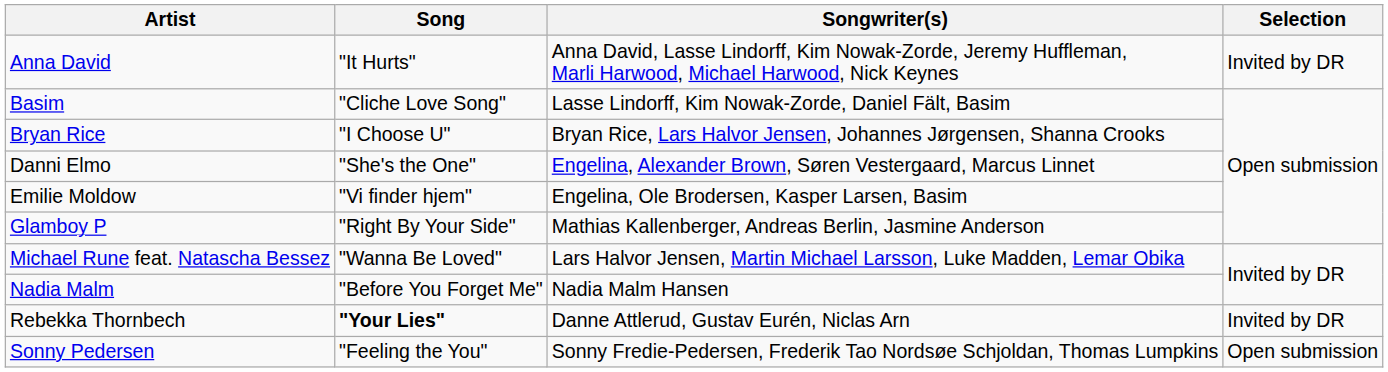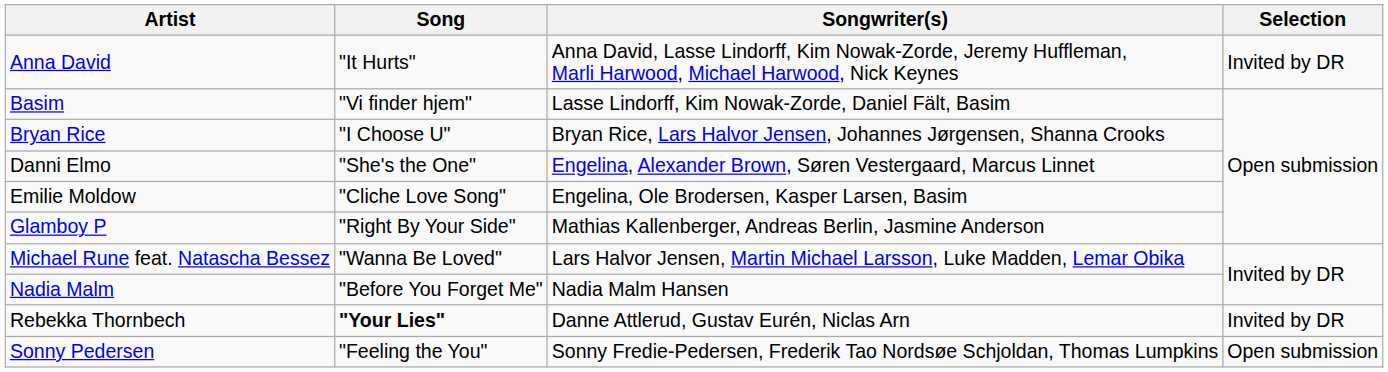 <table class="sortable wikitable" style="margin: 1em auto 1em auto;">
 <tr>
 <th>Artist</th>
 <th>Song</th>
 <th>Songwriter(s)</th>
 <th>Selection</th>
 </tr>
 <tr>
 <td><a href='#'>Anna David</a></td>
 <td>"It Hurts"</td>
 <td>Anna David, Lasse Lindorff, Kim Nowak-Zorde, Jeremy Huffleman,<br><a href='#'>Marli Harwood</a>, <a href='#'>Michael Harwood</a>, Nick Keynes</td>
 <td>Invited by DR</td>
 </tr>
 <tr>
 <td><a href='#'>Basim</a></td>
-<td>"Cliche Love Song"</td>
+<td>"Vi finder hjem"</td>
 <td>Lasse Lindorff, Kim Nowak-Zorde, Daniel Fält, Basim</td>
 <td rowspan="5">Open submission</td>
 </tr>
 <tr>
 <td><a href='#'>Bryan Rice</a></td>
 <td>"I Choose U"</td>
 <td>Bryan Rice, <a href='#'>Lars Halvor Jensen</a>, Johannes Jørgensen, Shanna Crooks</td>
 </tr>
 <tr>
 <td>Danni Elmo</td>
 <td>"She's the One"</td>
 <td><a href='#'>Engelina</a>, <a href='#'>Alexander Brown</a>, Søren Vestergaard, Marcus Linnet</td>
 </tr>
 <tr>
 <td>Emilie Moldow</td>
-<td>"Vi finder hjem"</td>
+<td>"Cliche Love Song"</td>
 <td>Engelina, Ole Brodersen, Kasper Larsen, Basim</td>
 </tr>
 <tr>
 <td><a href='#'>Glamboy P</a></td>
 <td>"Right By Your Side"</td>
 <td>Mathias Kallenberger, Andreas Berlin, Jasmine Anderson</td>
 </tr>
 <tr>
 <td><a href='#'>Michael Rune</a> feat. <a href='#'>Natascha Bessez</a></td>
 <td>"Wanna Be Loved"</td>
 <td>Lars Halvor Jensen, <a href='#'>Martin Michael Larsson</a>, Luke Madden, <a href='#'>Lemar Obika</a></td>
 <td rowspan="2">Invited by DR</td>
 </tr>
 <tr>
 <td><a href='#'>Nadia Malm</a></td>
 <td>"Before You Forget Me"</td>
 <td>Nadia Malm Hansen</td>
 </tr>
 <tr>
 <td>Rebekka Thornbech</td>
 <td><strong>"Your Lies"</strong></td>
 <td>Danne Attlerud, Gustav Eurén, Niclas Arn</td>
 <td>Invited by DR</td>
 </tr>
 <tr>
 <td><a href='#'>Sonny Pedersen</a></td>
 <td>"Feeling the You"</td>
 <td>Sonny Fredie-Pedersen, Frederik Tao Nordsøe Schjoldan, Thomas Lumpkins</td>
 <td>Open submission</td>
 </tr>
 </table>
